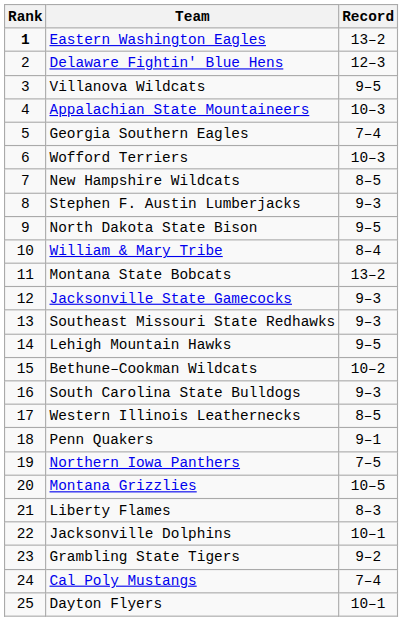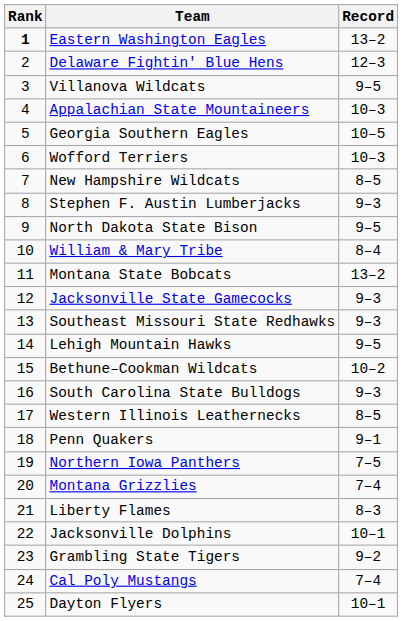 <table class="wikitable">
 <tr>
 <th>Rank</th>
 <th>Team</th>
 <th>Record</th>
 </tr>
 <tr>
 <td align="center"><strong>1</strong></td>
 <td><a href='#'>Eastern Washington Eagles</a></td>
 <td align="center">13–2</td>
 </tr>
 <tr>
 <td align="center">2</td>
 <td><a href='#'>Delaware Fightin' Blue Hens</a></td>
 <td align="center">12–3</td>
 </tr>
 <tr>
 <td align="center">3</td>
 <td>Villanova Wildcats</td>
 <td align="center">9–5</td>
 </tr>
 <tr>
 <td align="center">4</td>
 <td><a href='#'>Appalachian State Mountaineers</a></td>
 <td align="center">10–3</td>
 </tr>
 <tr>
 <td align="center">5</td>
 <td>Georgia Southern Eagles</td>
-<td align="center">7–4</td>
+<td align="center">10–5</td>
 </tr>
 <tr>
 <td align="center">6</td>
 <td>Wofford Terriers</td>
 <td align="center">10–3</td>
 </tr>
 <tr>
 <td align="center">7</td>
 <td>New Hampshire Wildcats</td>
 <td align="center">8–5</td>
 </tr>
 <tr>
 <td align="center">8</td>
 <td>Stephen F. Austin Lumberjacks</td>
 <td align="center">9–3</td>
 </tr>
 <tr>
 <td align="center">9</td>
 <td>North Dakota State Bison</td>
 <td align="center">9–5</td>
 </tr>
 <tr>
 <td align="center">10</td>
 <td><a href='#'>William & Mary Tribe</a></td>
 <td align="center">8–4</td>
 </tr>
 <tr>
 <td align="center">11</td>
 <td>Montana State Bobcats</td>
 <td align="center">13–2</td>
 </tr>
 <tr>
 <td align="center">12</td>
 <td><a href='#'>Jacksonville State Gamecocks</a></td>
 <td align="center">9–3</td>
 </tr>
 <tr>
 <td align="center">13</td>
 <td>Southeast Missouri State Redhawks</td>
 <td align="center">9–3</td>
 </tr>
 <tr>
 <td align="center">14</td>
 <td>Lehigh Mountain Hawks</td>
 <td align="center">9–5</td>
 </tr>
 <tr>
 <td align="center">15</td>
 <td>Bethune–Cookman Wildcats</td>
 <td align="center">10–2</td>
 </tr>
 <tr>
 <td align="center">16</td>
 <td>South Carolina State Bulldogs</td>
 <td align="center">9–3</td>
 </tr>
 <tr>
 <td align="center">17</td>
 <td>Western Illinois Leathernecks</td>
 <td align="center">8–5</td>
 </tr>
 <tr>
 <td align="center">18</td>
 <td>Penn Quakers</td>
 <td align="center">9–1</td>
 </tr>
 <tr>
 <td align="center">19</td>
 <td><a href='#'>Northern Iowa Panthers</a></td>
 <td align="center">7–5</td>
 </tr>
 <tr>
 <td align="center">20</td>
 <td><a href='#'>Montana Grizzlies</a></td>
-<td align="center">10–5</td>
+<td align="center">7–4</td>
 </tr>
 <tr>
 <td align="center">21</td>
 <td>Liberty Flames</td>
 <td align="center">8–3</td>
 </tr>
 <tr>
 <td align="center">22</td>
 <td>Jacksonville Dolphins</td>
 <td align="center">10–1</td>
 </tr>
 <tr>
 <td align="center">23</td>
 <td>Grambling State Tigers</td>
 <td align="center">9–2</td>
 </tr>
 <tr>
 <td align="center">24</td>
 <td><a href='#'>Cal Poly Mustangs</a></td>
 <td align="center">7–4</td>
 </tr>
 <tr>
 <td align="center">25</td>
 <td>Dayton Flyers</td>
 <td align="center">10–1</td>
 </tr>
 </table>
